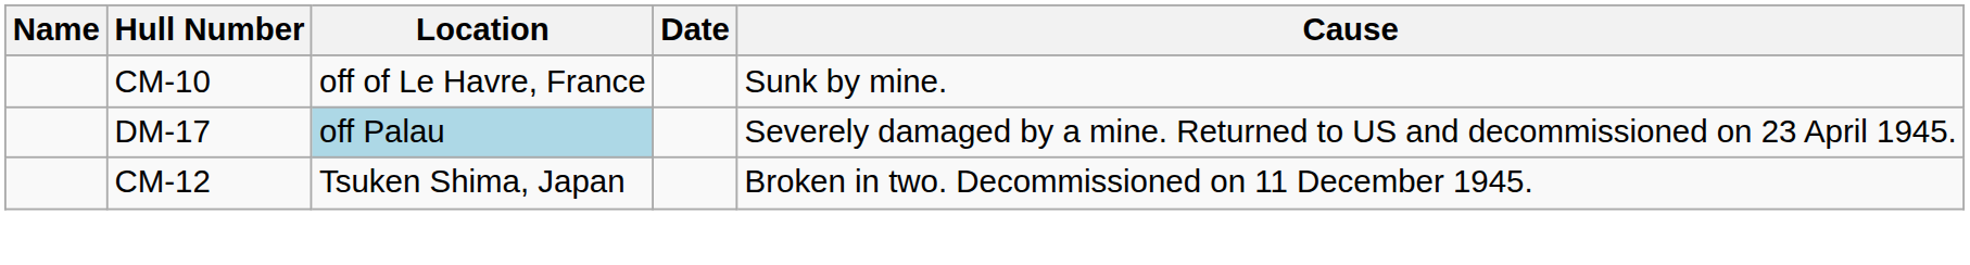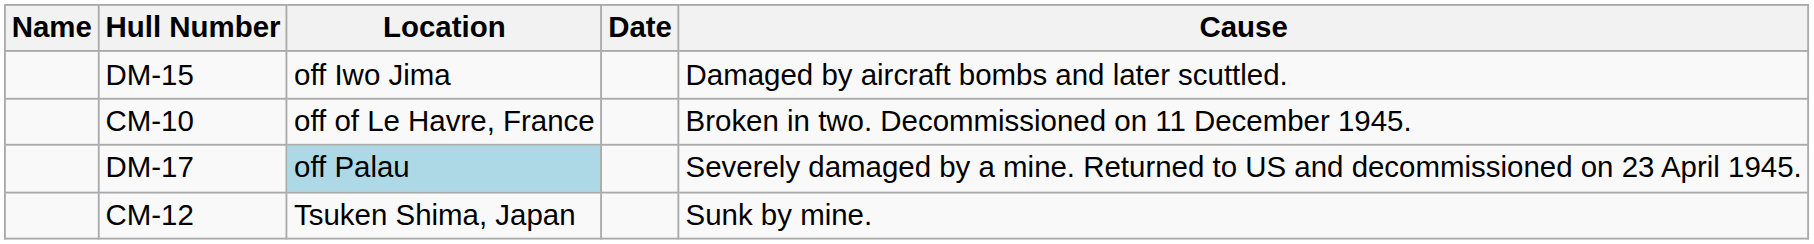 <table class="wikitable sortable">
 <tr>
 <th>Name</th>
 <th>Hull Number</th>
 <th>Location</th>
 <th>Date</th>
 <th>Cause</th>
 </tr>
 <tr>
 <td></td>
+<td>DM-15</td>
+<td>off Iwo Jima</td>
+<td></td>
+<td>Damaged by aircraft bombs and later scuttled.</td>
+</tr>
+<tr>
+<td></td>
 <td>CM-10</td>
 <td>off of Le Havre, France</td>
 <td></td>
-<td>Sunk by mine.</td>
+<td>Broken in two.  Decommissioned on 11 December 1945.</td>
 </tr>
 <tr>
 <td></td>
 <td>DM-17</td>
 <td style="background: lightblue;">off Palau</td>
 <td></td>
 <td>Severely damaged by a mine.  Returned to US and decommissioned on 23 April 1945.</td>
 </tr>
 <tr>
 <td></td>
 <td>CM-12</td>
 <td>Tsuken Shima, Japan</td>
 <td></td>
-<td>Broken in two.  Decommissioned on 11 December 1945.</td>
+<td>Sunk by mine.</td>
 </tr>
 </table>
